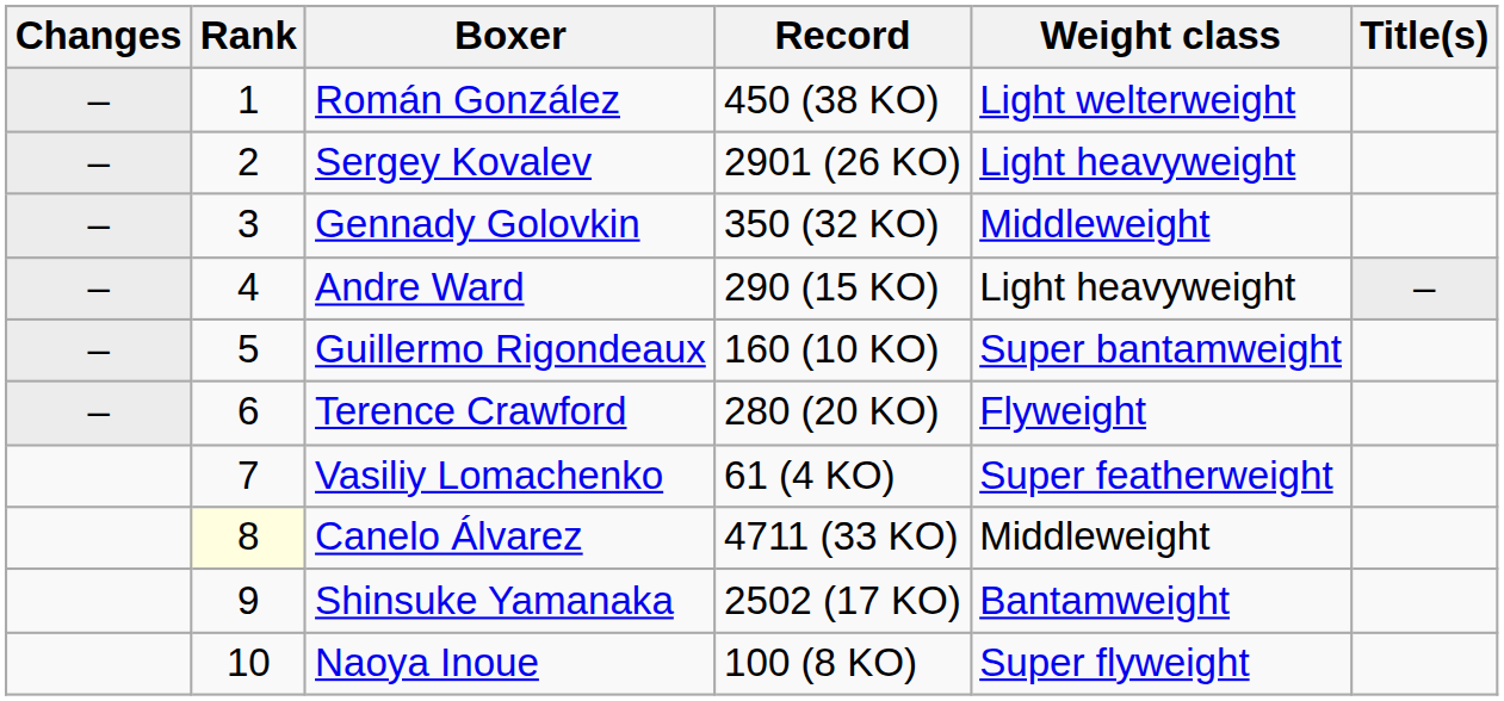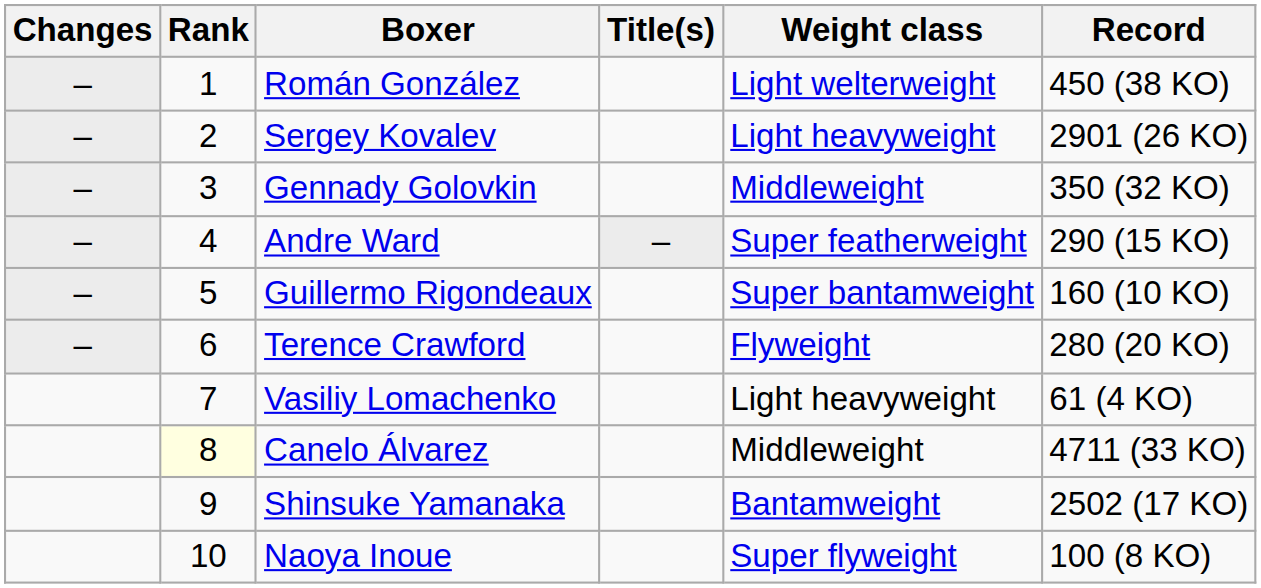 <table class="wikitable ">
 <tr>
 <th>Changes</th>
 <th>Rank</th>
 <th>Boxer</th>
+<th>Title(s)</th>
+<th>Weight class</th>
 <th>Record</th>
-<th>Weight class</th>
-<th>Title(s)</th>
 </tr>
 <tr>
 <td align=center bgcolor=#ECECEC>–</td>
 <td align=center>1</td>
 <td><a href='#'>Román González</a></td>
+<td></td>
+<td><a href='#'>Light welterweight</a></td>
 <td>450 (38 KO)</td>
-<td><a href='#'>Light welterweight</a></td>
-<td></td>
 </tr>
 <tr>
 <td align=center bgcolor=#ECECEC>–</td>
 <td align=center>2</td>
 <td><a href='#'>Sergey Kovalev</a></td>
+<td></td>
+<td><a href='#'>Light heavyweight</a></td>
 <td>2901 (26 KO)</td>
-<td><a href='#'>Light heavyweight</a></td>
-<td></td>
 </tr>
 <tr>
 <td align=center bgcolor=#ECECEC>–</td>
 <td align=center>3</td>
 <td><a href='#'>Gennady Golovkin</a></td>
+<td></td>
+<td><a href='#'>Middleweight</a></td>
 <td>350 (32 KO)</td>
-<td><a href='#'>Middleweight</a></td>
-<td></td>
 </tr>
 <tr>
 <td align=center bgcolor=#ECECEC>–</td>
 <td align=center>4</td>
 <td><a href='#'>Andre Ward</a></td>
+<td align=center bgcolor=#ECECEC data-sort-value="Z">–</td>
+<td><a href='#'>Super featherweight</a></td>
 <td>290 (15 KO)</td>
-<td>Light heavyweight</td>
-<td align=center bgcolor=#ECECEC data-sort-value="Z">–</td>
 </tr>
 <tr>
 <td align=center bgcolor=#ECECEC>–</td>
 <td align=center>5</td>
 <td><a href='#'>Guillermo Rigondeaux</a></td>
+<td></td>
+<td><a href='#'>Super bantamweight</a></td>
 <td>160 (10 KO)</td>
-<td><a href='#'>Super bantamweight</a></td>
-<td></td>
 </tr>
 <tr>
 <td align=center bgcolor=#ECECEC>–</td>
 <td align=center>6</td>
 <td><a href='#'>Terence Crawford</a></td>
+<td></td>
+<td><a href='#'>Flyweight</a></td>
 <td>280 (20 KO)</td>
-<td><a href='#'>Flyweight</a></td>
-<td></td>
 </tr>
 <tr>
 <td align=center></td>
 <td align=center>7</td>
 <td><a href='#'>Vasiliy Lomachenko</a></td>
+<td></td>
+<td>Light heavyweight</td>
 <td>61 (4 KO)</td>
-<td><a href='#'>Super featherweight</a></td>
-<td></td>
 </tr>
 <tr>
 <td align=center></td>
 <td align=center style="background: lightyellow;">8</td>
 <td><a href='#'>Canelo Álvarez</a></td>
+<td></td>
+<td>Middleweight</td>
 <td>4711 (33 KO)</td>
-<td>Middleweight</td>
-<td></td>
 </tr>
 <tr>
 <td align=center></td>
 <td align=center>9</td>
 <td><a href='#'>Shinsuke Yamanaka</a></td>
+<td></td>
+<td><a href='#'>Bantamweight</a></td>
 <td>2502 (17 KO)</td>
-<td><a href='#'>Bantamweight</a></td>
-<td></td>
 </tr>
 <tr>
 <td align=center></td>
 <td align=center>10</td>
 <td><a href='#'>Naoya Inoue</a></td>
+<td></td>
+<td><a href='#'>Super flyweight</a></td>
 <td>100 (8 KO)</td>
-<td><a href='#'>Super flyweight</a></td>
-<td></td>
 </tr>
 </table>
